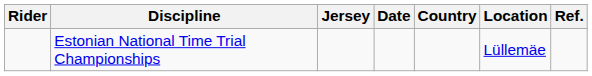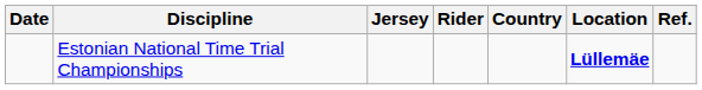 <table class="wikitable sortable">
 <tr>
-<th>Rider</th>
+<th>Date</th>
 <th>Discipline</th>
 <th>Jersey</th>
-<th>Date</th>
+<th>Rider</th>
 <th>Country</th>
 <th>Location</th>
 <th class="unsortable">Ref.</th>
 </tr>
 <tr>
 <td></td>
 <td><a href='#'>Estonian National Time Trial Championships</a></td>
 <td align="center"></td>
 <td></td>
 <td></td>
-<td><a href='#'>Lüllemäe</a></td>
+<td><strong><a href='#'>Lüllemäe</a></strong></td>
 <td align="center"></td>
 </tr>
 </table>
